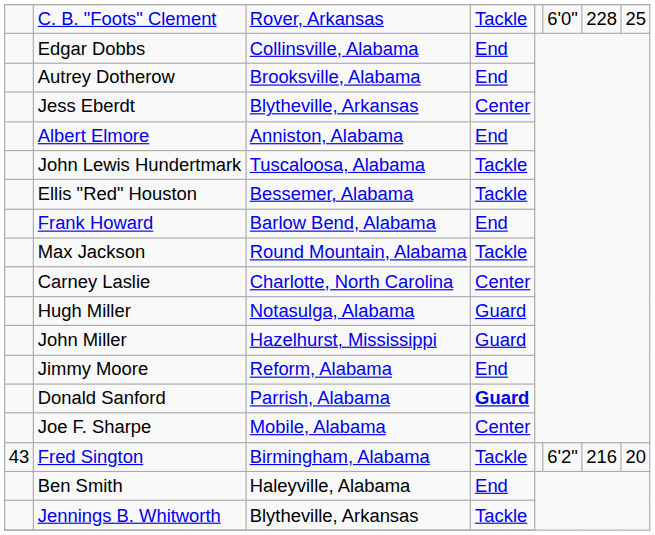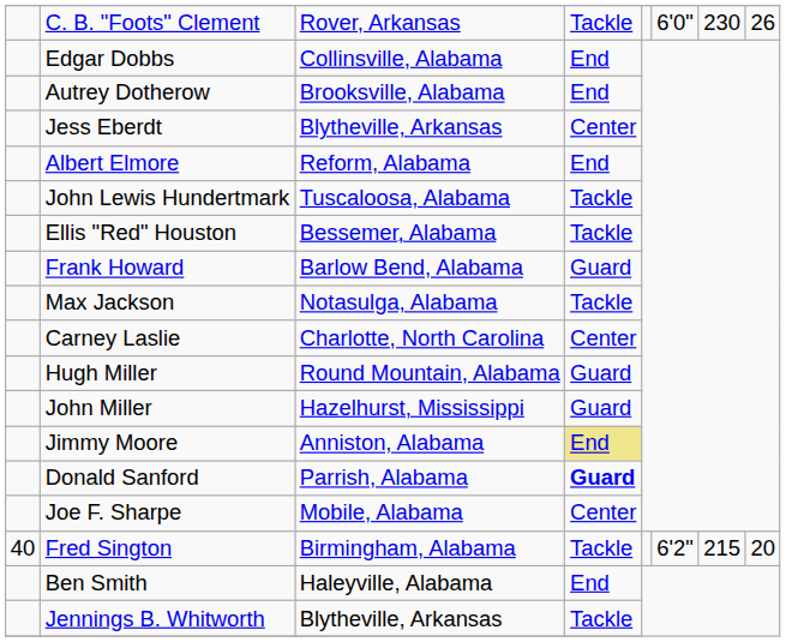 <table class="wikitable">
 <tr>
 </tr>
 <tr>
 <td></td>
 <td><a href='#'>C. B. "Foots" Clement</a></td>
 <td><a href='#'>Rover, Arkansas</a></td>
 <td><a href='#'>Tackle</a></td>
 <td></td>
 <td>6'0"</td>
-<td>228</td>
-<td>25</td>
+<td>230</td>
+<td>26</td>
 </tr>
 <tr>
 <td></td>
 <td>Edgar Dobbs</td>
 <td><a href='#'>Collinsville, Alabama</a></td>
 <td><a href='#'>End</a></td>
 </tr>
 <tr>
 <td></td>
 <td>Autrey Dotherow</td>
 <td><a href='#'>Brooksville, Alabama</a></td>
 <td><a href='#'>End</a></td>
 </tr>
 <tr>
 <td></td>
 <td>Jess Eberdt</td>
 <td><a href='#'>Blytheville, Arkansas</a></td>
 <td><a href='#'>Center</a></td>
 </tr>
 <tr>
 <td></td>
 <td><a href='#'>Albert Elmore</a></td>
-<td><a href='#'>Anniston, Alabama</a></td>
+<td><a href='#'>Reform, Alabama</a></td>
 <td><a href='#'>End</a></td>
 </tr>
 <tr>
 <td></td>
 <td>John Lewis Hundertmark</td>
 <td><a href='#'>Tuscaloosa, Alabama</a></td>
 <td><a href='#'>Tackle</a></td>
 </tr>
 <tr>
 <td></td>
 <td>Ellis "Red" Houston</td>
 <td><a href='#'>Bessemer, Alabama</a></td>
 <td><a href='#'>Tackle</a></td>
 </tr>
 <tr>
 <td></td>
 <td><a href='#'>Frank Howard</a></td>
 <td><a href='#'>Barlow Bend, Alabama</a></td>
-<td><a href='#'>End</a></td>
+<td><a href='#'>Guard</a></td>
 </tr>
 <tr>
 <td></td>
 <td>Max Jackson</td>
-<td><a href='#'>Round Mountain, Alabama</a></td>
+<td><a href='#'>Notasulga, Alabama</a></td>
 <td><a href='#'>Tackle</a></td>
 </tr>
 <tr>
 <td></td>
 <td>Carney Laslie</td>
 <td><a href='#'>Charlotte, North Carolina</a></td>
 <td><a href='#'>Center</a></td>
 </tr>
 <tr>
 <td></td>
 <td>Hugh Miller</td>
-<td><a href='#'>Notasulga, Alabama</a></td>
+<td><a href='#'>Round Mountain, Alabama</a></td>
 <td><a href='#'>Guard</a></td>
 </tr>
 <tr>
 <td></td>
 <td>John Miller</td>
 <td><a href='#'>Hazelhurst, Mississippi</a></td>
 <td><a href='#'>Guard</a></td>
 </tr>
 <tr>
 <td></td>
 <td>Jimmy Moore</td>
-<td><a href='#'>Reform, Alabama</a></td>
-<td><a href='#'>End</a></td>
+<td><a href='#'>Anniston, Alabama</a></td>
+<td style="background: khaki;"><a href='#'>End</a></td>
 </tr>
 <tr>
 <td></td>
 <td>Donald Sanford</td>
 <td><a href='#'>Parrish, Alabama</a></td>
 <td><strong><a href='#'>Guard</a></strong></td>
 </tr>
 <tr>
 <td></td>
 <td>Joe F. Sharpe</td>
 <td><a href='#'>Mobile, Alabama</a></td>
 <td><a href='#'>Center</a></td>
 </tr>
 <tr>
-<td>43</td>
+<td>40</td>
 <td><a href='#'>Fred Sington</a></td>
 <td><a href='#'>Birmingham, Alabama</a></td>
 <td><a href='#'>Tackle</a></td>
 <td></td>
 <td>6'2"</td>
-<td>216</td>
+<td>215</td>
 <td>20</td>
 </tr>
 <tr>
 <td></td>
 <td>Ben Smith</td>
 <td>Haleyville, Alabama</td>
 <td><a href='#'>End</a></td>
 </tr>
 <tr>
 <td></td>
 <td><a href='#'>Jennings B. Whitworth</a></td>
 <td>Blytheville, Arkansas</td>
 <td><a href='#'>Tackle</a></td>
 </tr>
 <tr>
 </tr>
 </table>
